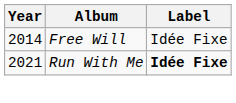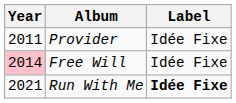 <table class="wikitable sortable">
 <tr>
 <th>Year</th>
 <th>Album</th>
 <th>Label</th>
 </tr>
 <tr>
-<td>2014</td>
+<td>2011</td>
+<td><em>Provider</em></td>
+<td>Idée Fixe</td>
+</tr>
+<tr>
+<td style="background: pink;">2014</td>
 <td><em>Free Will</em></td>
 <td>Idée Fixe</td>
 </tr>
 <tr>
 <td>2021</td>
 <td><em>Run With Me</em></td>
 <td><strong>Idée Fixe</strong></td>
 </tr>
 </table>
